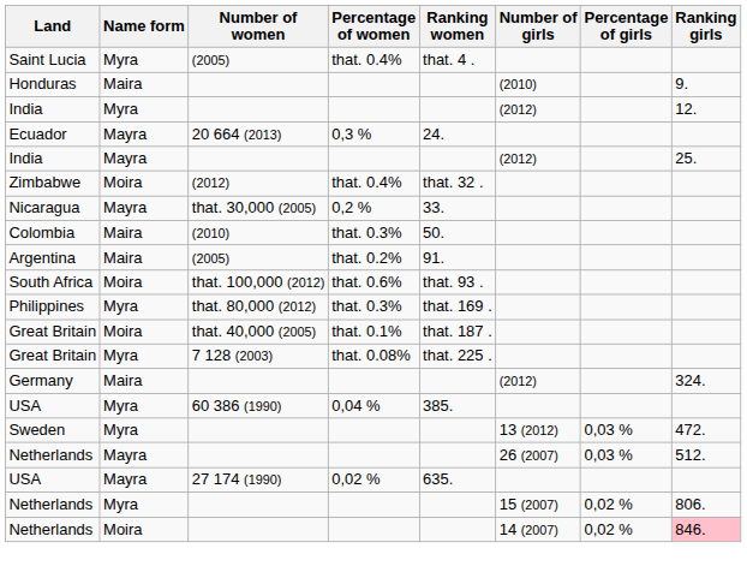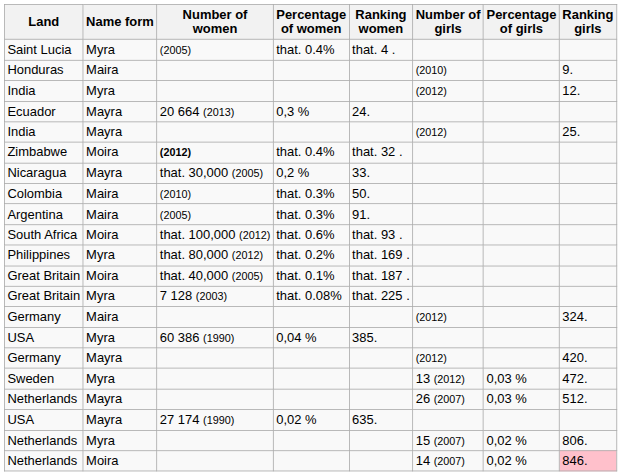 <table class="wikitable sortable">
 <tr>
 <th>Land</th>
 <th>Name form</th>
 <th>Number of<br>women</th>
 <th>Percentage<br>of women</th>
 <th>Ranking<br>women</th>
 <th>Number of<br>girls</th>
 <th>Percentage<br>of girls</th>
 <th>Ranking<br>girls</th>
 </tr>
 <tr>
 <td>Saint Lucia</td>
 <td>Myra</td>
 <td><small>(2005)</small></td>
 <td>that. 0.4%</td>
 <td>that. 4 .</td>
 <td></td>
 <td></td>
 <td></td>
 </tr>
 <tr>
 <td>Honduras</td>
 <td>Maira</td>
 <td></td>
 <td></td>
 <td></td>
 <td><small>(2010)</small></td>
 <td></td>
 <td>9.</td>
 </tr>
 <tr>
 <td>India</td>
 <td>Myra</td>
 <td></td>
 <td></td>
 <td></td>
 <td><small>(2012)</small></td>
 <td></td>
 <td>12.</td>
 </tr>
 <tr>
 <td>Ecuador</td>
 <td>Mayra</td>
 <td>20 664 <small>(2013)</small></td>
 <td>0,3 %</td>
 <td>24.</td>
 <td></td>
 <td></td>
 <td></td>
 </tr>
 <tr>
 <td>India</td>
 <td>Mayra</td>
 <td></td>
 <td></td>
 <td></td>
 <td><small>(2012)</small></td>
 <td></td>
 <td>25.</td>
 </tr>
 <tr>
 <td>Zimbabwe</td>
 <td>Moira</td>
-<td><small>(2012)</small></td>
+<td><strong><small>(2012)</small></strong></td>
 <td>that. 0.4%</td>
 <td>that. 32 .</td>
 <td></td>
 <td></td>
 <td></td>
 </tr>
 <tr>
 <td>Nicaragua</td>
 <td>Mayra</td>
 <td>that. 30,000 <small>(2005)</small></td>
 <td>0,2 %</td>
 <td>33.</td>
 <td></td>
 <td></td>
 <td></td>
 </tr>
 <tr>
 <td>Colombia</td>
 <td>Maira</td>
 <td><small>(2010)</small></td>
 <td>that. 0.3%</td>
 <td>50.</td>
 <td></td>
 <td></td>
 <td></td>
 </tr>
 <tr>
 <td>Argentina</td>
 <td>Maira</td>
 <td><small>(2005)</small></td>
-<td>that. 0.2%</td>
+<td>that. 0.3%</td>
 <td>91.</td>
 <td></td>
 <td></td>
 <td></td>
 </tr>
 <tr>
 <td>South Africa</td>
 <td>Moira</td>
 <td>that. 100,000 <small>(2012)</small></td>
 <td>that. 0.6%</td>
 <td>that. 93 .</td>
 <td></td>
 <td></td>
 <td></td>
 </tr>
 <tr>
 <td>Philippines</td>
 <td>Myra</td>
 <td>that. 80,000 <small>(2012)</small></td>
-<td>that. 0.3%</td>
+<td>that. 0.2%</td>
 <td>that. 169 .</td>
 <td></td>
 <td></td>
 <td></td>
 </tr>
 <tr>
 <td>Great Britain</td>
 <td>Moira</td>
 <td>that. 40,000 <small>(2005)</small></td>
 <td>that. 0.1%</td>
 <td>that. 187 .</td>
 <td></td>
 <td></td>
 <td></td>
 </tr>
 <tr>
 <td>Great Britain</td>
 <td>Myra</td>
 <td>7 128 <small>(2003)</small></td>
 <td>that. 0.08%</td>
 <td>that. 225 .</td>
 <td></td>
 <td></td>
 <td></td>
 </tr>
 <tr>
 <td>Germany</td>
 <td>Maira</td>
 <td></td>
 <td></td>
 <td></td>
 <td><small>(2012)</small></td>
 <td></td>
 <td>324.</td>
 </tr>
 <tr>
 <td>USA</td>
 <td>Myra</td>
 <td>60 386 <small>(1990)</small></td>
 <td>0,04 %</td>
 <td>385.</td>
 <td></td>
 <td></td>
 <td></td>
+</tr>
+<tr>
+<td>Germany</td>
+<td>Mayra</td>
+<td></td>
+<td></td>
+<td></td>
+<td><small>(2012)</small></td>
+<td></td>
+<td>420.</td>
 </tr>
 <tr>
 <td>Sweden</td>
 <td>Myra</td>
 <td></td>
 <td></td>
 <td></td>
 <td>13 <small>(2012)</small></td>
 <td>0,03 %</td>
 <td>472.</td>
 </tr>
 <tr>
 <td>Netherlands</td>
 <td>Mayra</td>
 <td></td>
 <td></td>
 <td></td>
 <td>26 <small>(2007)</small></td>
 <td>0,03 %</td>
 <td>512.</td>
 </tr>
 <tr>
 <td>USA</td>
 <td>Mayra</td>
 <td>27 174 <small>(1990)</small></td>
 <td>0,02 %</td>
 <td>635.</td>
 <td></td>
 <td></td>
 <td></td>
 </tr>
 <tr>
 <td>Netherlands</td>
 <td>Myra</td>
 <td></td>
 <td></td>
 <td></td>
 <td>15 <small>(2007)</small></td>
 <td>0,02 %</td>
 <td>806.</td>
 </tr>
 <tr>
 <td>Netherlands</td>
 <td>Moira</td>
 <td></td>
 <td></td>
 <td></td>
 <td>14 <small>(2007)</small></td>
 <td>0,02 %</td>
 <td style="background: pink;">846.</td>
 </tr>
 </table>
